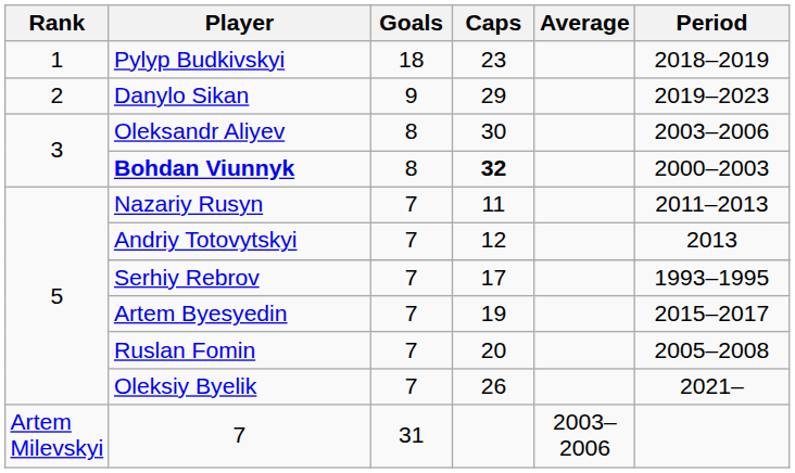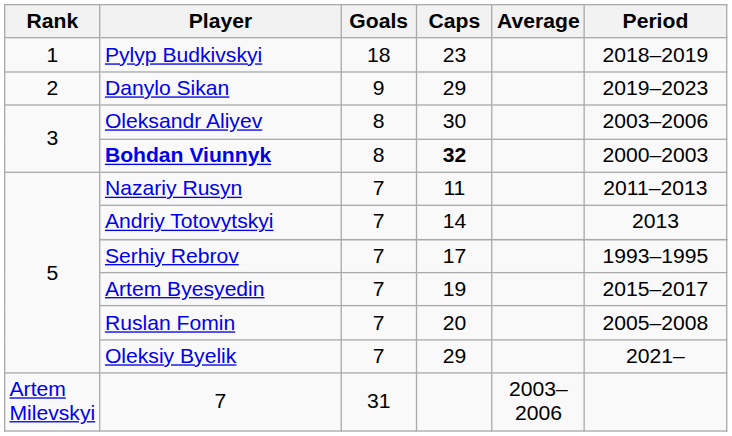 <table class="wikitable sortable" style="font-size:100%; text-align:center;">
 <tr>
 <th width=50px>Rank</th>
 <th width=175px>Player</th>
 <th width=50px>Goals</th>
 <th width=50px>Caps</th>
 <th width=50px>Average</th>
 <th width=100px>Period</th>
 </tr>
 <tr>
 <td>1</td>
 <td style="text-align:left;"><a href='#'>Pylyp Budkivskyi</a></td>
 <td>18</td>
 <td>23</td>
 <td></td>
 <td>2018–2019</td>
 </tr>
 <tr>
 <td>2</td>
 <td style="text-align:left;"><a href='#'>Danylo Sikan</a></td>
 <td>9</td>
 <td>29</td>
 <td></td>
 <td>2019–2023</td>
 </tr>
 <tr>
 <td rowspan="2">3</td>
 <td style="text-align:left;"><a href='#'>Oleksandr Aliyev</a></td>
 <td>8</td>
 <td>30</td>
 <td></td>
 <td>2003–2006</td>
 </tr>
 <tr>
 <td style="text-align:left;"><strong><a href='#'>Bohdan Viunnyk</a></strong></td>
 <td>8</td>
 <td><strong>32</strong></td>
 <td></td>
 <td>2000–2003</td>
 </tr>
 <tr>
 <td rowspan="7">5</td>
 <td style="text-align:left;"><a href='#'>Nazariy Rusyn</a></td>
 <td>7</td>
 <td>11</td>
 <td></td>
 <td>2011–2013</td>
 </tr>
 <tr>
 <td style="text-align:left;"><a href='#'>Andriy Totovytskyi</a></td>
 <td>7</td>
-<td>12</td>
+<td>14</td>
 <td></td>
 <td>2013</td>
 </tr>
 <tr>
 </tr>
 <tr>
 <td style="text-align:left;"><a href='#'>Serhiy Rebrov</a></td>
 <td>7</td>
 <td>17</td>
 <td></td>
 <td>1993–1995</td>
 </tr>
 <tr>
 <td style="text-align:left;"><a href='#'>Artem Byesyedin</a></td>
 <td>7</td>
 <td>19</td>
 <td></td>
 <td>2015–2017</td>
 </tr>
 <tr>
 <td style="text-align:left;"><a href='#'>Ruslan Fomin</a></td>
 <td>7</td>
 <td>20</td>
 <td></td>
 <td>2005–2008</td>
 </tr>
 <tr>
 <td style="text-align:left;"><a href='#'>Oleksiy Byelik</a></td>
 <td>7</td>
-<td>26</td>
+<td>29</td>
 <td></td>
 <td>2021–</td>
 </tr>
 <tr>
 <td style="text-align:left;"><a href='#'>Artem Milevskyi</a></td>
 <td>7</td>
 <td>31</td>
 <td></td>
 <td>2003–2006</td>
 </tr>
 </table>
